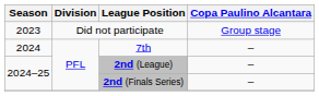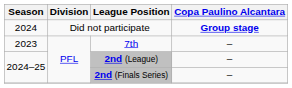 <table class="wikitable" style="text-align:center">
 <tr bgcolor="#efefef">
 <th>Season</th>
 <th>Division</th>
 <th>League Position</th>
 <th><a href='#'>Copa Paulino Alcantara</a></th>
 </tr>
 <tr>
-<td>2023</td>
+<td>2024</td>
 <td colspan=2>Did not participate</td>
-<td><a href='#'>Group stage</a></td>
+<td><strong><a href='#'>Group stage</a></strong></td>
 </tr>
 <tr>
-<td>2024</td>
+<td>2023</td>
 <td rowspan="3"><a href='#'>PFL</a></td>
 <td><a href='#'>7th</a></td>
 <td>–</td>
 </tr>
 <tr>
 <td rowspan=2>2024–25</td>
 <td bgcolor=silver><strong><a href='#'>2nd</a></strong> <small>(League)</small></td>
 <td>–</td>
 </tr>
 <tr>
 <td bgcolor=silver><strong><a href='#'>2nd</a></strong> <small>(Finals Series)</small></td>
 <td>–</td>
 </tr>
 <tr>
 </tr>
 </table>
